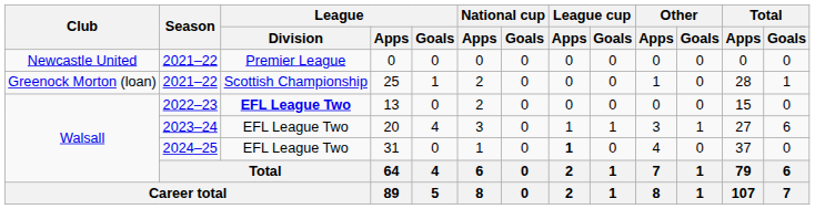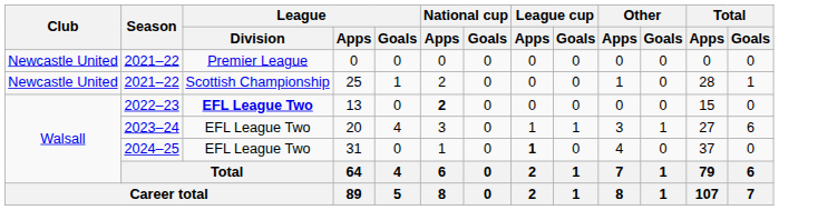 <table class=wikitable style=text-align:center>
 <tr>
 <th rowspan=2>Club</th>
 <th rowspan=2>Season</th>
 <th colspan=3>League</th>
 <th colspan=2>National cup</th>
 <th colspan=2>League cup</th>
 <th colspan=2>Other</th>
 <th colspan=2>Total</th>
 </tr>
 <tr>
 <th>Division</th>
 <th>Apps</th>
 <th>Goals</th>
 <th>Apps</th>
 <th>Goals</th>
 <th>Apps</th>
 <th>Goals</th>
 <th>Apps</th>
 <th>Goals</th>
 <th>Apps</th>
 <th>Goals</th>
 </tr>
 <tr>
 <td><a href='#'>Newcastle United</a></td>
 <td><a href='#'>2021–22</a></td>
 <td><a href='#'>Premier League</a></td>
 <td>0</td>
 <td>0</td>
 <td>0</td>
 <td>0</td>
 <td>0</td>
 <td>0</td>
 <td>0</td>
 <td>0</td>
 <td>0</td>
 <td>0</td>
 </tr>
 <tr>
-<td><a href='#'>Greenock Morton</a> (loan)</td>
+<td><a href='#'>Newcastle United</a></td>
 <td><a href='#'>2021–22</a></td>
 <td><a href='#'>Scottish Championship</a></td>
 <td>25</td>
 <td>1</td>
 <td>2</td>
 <td>0</td>
 <td>0</td>
 <td>0</td>
 <td>1</td>
 <td>0</td>
 <td>28</td>
 <td>1</td>
 </tr>
 <tr>
 <td rowspan=4><a href='#'>Walsall</a></td>
 <td><a href='#'>2022–23</a></td>
 <td><strong><a href='#'>EFL League Two</a></strong></td>
 <td>13</td>
 <td>0</td>
-<td>2</td>
+<td><strong>2</strong></td>
 <td>0</td>
 <td>0</td>
 <td>0</td>
 <td>0</td>
 <td>0</td>
 <td>15</td>
 <td>0</td>
 </tr>
 <tr>
 <td><a href='#'>2023–24</a></td>
 <td>EFL League Two</td>
 <td>20</td>
 <td>4</td>
 <td>3</td>
 <td>0</td>
 <td>1</td>
 <td>1</td>
 <td>3</td>
 <td>1</td>
 <td>27</td>
 <td>6</td>
 </tr>
 <tr>
 <td><a href='#'>2024–25</a></td>
 <td>EFL League Two</td>
 <td>31</td>
 <td>0</td>
 <td>1</td>
 <td>0</td>
 <td><strong>1</strong></td>
 <td>0</td>
 <td>4</td>
 <td>0</td>
 <td>37</td>
 <td>0</td>
 </tr>
 <tr>
 <th colspan="2">Total</th>
 <th>64</th>
 <th>4</th>
 <th>6</th>
 <th>0</th>
 <th>2</th>
 <th>1</th>
 <th>7</th>
 <th>1</th>
 <th>79</th>
 <th>6</th>
 </tr>
 <tr>
 <th colspan="3">Career total</th>
 <th>89</th>
 <th>5</th>
 <th>8</th>
 <th>0</th>
 <th>2</th>
 <th>1</th>
 <th>8</th>
 <th>1</th>
 <th>107</th>
 <th>7</th>
 </tr>
 </table>
